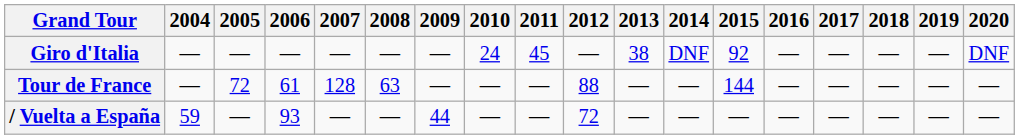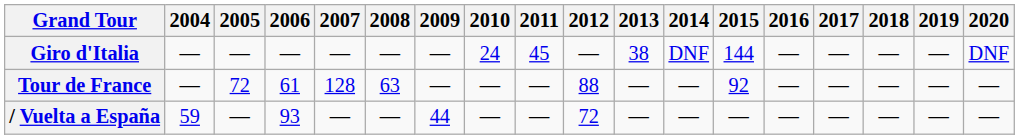 <table class="wikitable plainrowheaders">
 <tr>
 <th scope="col"><a href='#'>Grand Tour</a></th>
 <th scope="col">2004</th>
 <th scope="col">2005</th>
 <th scope="col">2006</th>
 <th scope="col">2007</th>
 <th scope="col">2008</th>
 <th scope="col">2009</th>
 <th scope="col">2010</th>
 <th scope="col">2011</th>
 <th scope="col">2012</th>
 <th scope="col">2013</th>
 <th scope="col">2014</th>
 <th scope="col">2015</th>
 <th scope="col">2016</th>
 <th scope="col">2017</th>
 <th scope="col">2018</th>
 <th scope="col">2019</th>
 <th scope="col">2020</th>
 </tr>
 <tr style="text-align:center;">
 <th scope="row"> <a href='#'>Giro d'Italia</a></th>
 <td>—</td>
 <td>—</td>
 <td>—</td>
 <td>—</td>
 <td>—</td>
 <td>—</td>
 <td><a href='#'>24</a></td>
 <td><a href='#'>45</a></td>
 <td>—</td>
 <td><a href='#'>38</a></td>
 <td><a href='#'>DNF</a></td>
-<td><a href='#'>92</a></td>
+<td><a href='#'>144</a></td>
 <td>—</td>
 <td>—</td>
 <td>—</td>
 <td>—</td>
 <td><a href='#'>DNF</a></td>
 </tr>
 <tr style="text-align:center;">
 <th scope="row"> <a href='#'>Tour de France</a></th>
 <td>—</td>
 <td><a href='#'>72</a></td>
 <td><a href='#'>61</a></td>
 <td><a href='#'>128</a></td>
 <td><a href='#'>63</a></td>
 <td>—</td>
 <td>—</td>
 <td>—</td>
 <td><a href='#'>88</a></td>
 <td>—</td>
 <td>—</td>
-<td><a href='#'>144</a></td>
+<td><a href='#'>92</a></td>
 <td>—</td>
 <td>—</td>
 <td>—</td>
 <td>—</td>
 <td>—</td>
 </tr>
 <tr style="text-align:center;">
 <th scope="row">/ <a href='#'>Vuelta a España</a></th>
 <td><a href='#'>59</a></td>
 <td>—</td>
 <td><a href='#'>93</a></td>
 <td>—</td>
 <td>—</td>
 <td><a href='#'>44</a></td>
 <td>—</td>
 <td>—</td>
 <td><a href='#'>72</a></td>
 <td>—</td>
 <td>—</td>
 <td>—</td>
 <td>—</td>
 <td>—</td>
 <td>—</td>
 <td>—</td>
 <td>—</td>
 </tr>
 </table>
